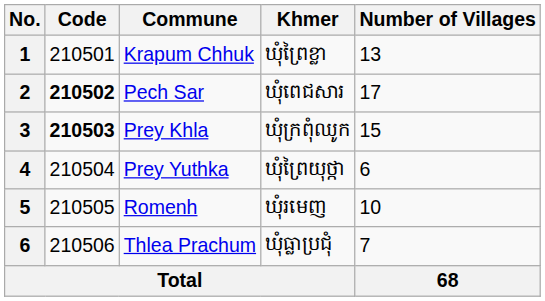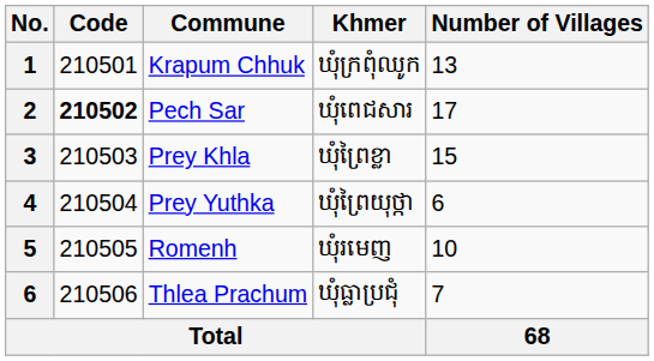 <table class="wikitable sortable mw-collapsible">
 <tr>
 <th>No.</th>
 <th>Code</th>
 <th>Commune</th>
 <th>Khmer</th>
 <th>Number of Villages</th>
 </tr>
 <tr>
 <th>1</th>
 <td>210501</td>
 <td><a href='#'>Krapum Chhuk</a></td>
-<td>ឃុំព្រៃខ្លា</td>
+<td>ឃុំក្រពុំឈូក</td>
 <td>13</td>
 </tr>
 <tr>
 <th>2</th>
 <td><strong>210502</strong></td>
 <td><a href='#'>Pech Sar</a></td>
 <td>ឃុំពេជសារ</td>
 <td>17</td>
 </tr>
 <tr>
 <th>3</th>
-<td><strong>210503</strong></td>
+<td>210503</td>
 <td><a href='#'>Prey Khla</a></td>
-<td>ឃុំក្រពុំឈូក</td>
+<td>ឃុំព្រៃខ្លា</td>
 <td>15</td>
 </tr>
 <tr>
 <th>4</th>
 <td>210504</td>
 <td><a href='#'>Prey Yuthka</a></td>
 <td>ឃុំព្រៃយុថ្កា</td>
 <td>6</td>
 </tr>
 <tr>
 <th>5</th>
 <td>210505</td>
 <td><a href='#'>Romenh</a></td>
 <td>ឃុំរមេញ</td>
 <td>10</td>
 </tr>
 <tr>
 <th>6</th>
 <td>210506</td>
 <td><a href='#'>Thlea Prachum</a></td>
 <td>ឃុំធ្លាប្រជុំ</td>
 <td>7</td>
 </tr>
 <tr>
 <th colspan="4">Total</th>
 <th>68</th>
 </tr>
 </table>
